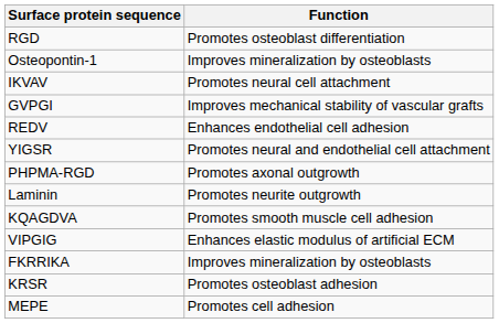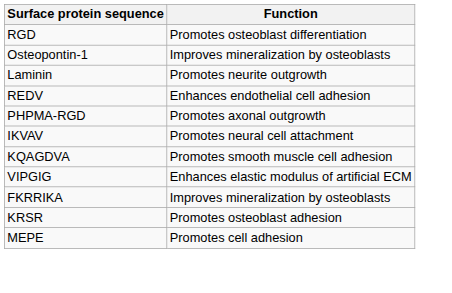 <table class="wikitable">
 <tr>
 <th>Surface protein sequence</th>
 <th>Function</th>
 </tr>
 <tr>
 <td>RGD</td>
 <td>Promotes osteoblast differentiation</td>
 </tr>
 <tr>
 <td>Osteopontin-1</td>
 <td>Improves mineralization by osteoblasts</td>
 </tr>
 <tr>
-<td>IKVAV</td>
-<td>Promotes neural cell attachment</td>
-</tr>
-<tr>
-<td>GVPGI</td>
-<td>Improves mechanical stability of vascular grafts</td>
+<td>Laminin</td>
+<td>Promotes neurite outgrowth</td>
 </tr>
 <tr>
 <td>REDV</td>
 <td>Enhances endothelial cell adhesion</td>
 </tr>
 <tr>
-<td>YIGSR</td>
-<td>Promotes neural and endothelial cell attachment</td>
-</tr>
-<tr>
 <td>PHPMA-RGD</td>
 <td>Promotes axonal outgrowth</td>
 </tr>
 <tr>
-<td>Laminin</td>
-<td>Promotes neurite outgrowth</td>
+<td>IKVAV</td>
+<td>Promotes neural cell attachment</td>
 </tr>
 <tr>
 <td>KQAGDVA</td>
 <td>Promotes smooth muscle cell adhesion</td>
 </tr>
 <tr>
 <td>VIPGIG</td>
 <td>Enhances elastic modulus of artificial ECM</td>
 </tr>
 <tr>
 <td>FKRRIKA</td>
 <td>Improves mineralization by osteoblasts</td>
 </tr>
 <tr>
 <td>KRSR</td>
 <td>Promotes osteoblast adhesion</td>
 </tr>
 <tr>
 <td>MEPE</td>
 <td>Promotes cell adhesion</td>
 </tr>
 </table>
